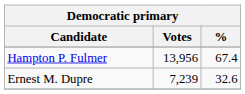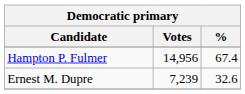 <table class="wikitable" align="left" style="margin: 1em 1em 1em 0; font-size: 95%;">
 <tr>
 <th colspan="3">Democratic primary</th>
 </tr>
 <tr>
 <th colspan="1" style="width: 170px">Candidate</th>
 <th style="width: 50px">Votes</th>
 <th style="width: 40px">%</th>
 </tr>
 <tr>
 </tr>
 <tr>
 <td><a href='#'>Hampton P. Fulmer</a></td>
-<td align="right">13,956</td>
+<td align="right">14,956</td>
 <td align="right">67.4</td>
 </tr>
 <tr>
 <td>Ernest M. Dupre</td>
 <td align="right">7,239</td>
 <td align="right">32.6</td>
 </tr>
 <tr>
 </tr>
 </table>
